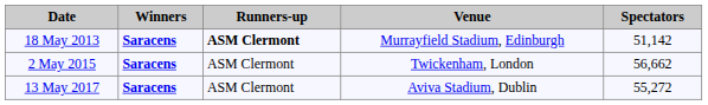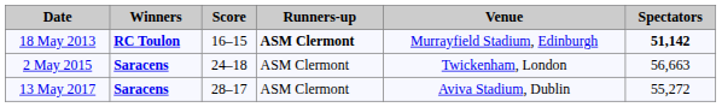 <table bgcolor="#f7f8ff" cellpadding="4" width="90%" cellspacing="0" border="1" style="font-size: 100%; border: grey solid 1px; border-collapse: collapse;">
 <tr bgcolor="#CCCCCC">
 <td align=center><strong>Date</strong></td>
 <td align=center><strong>Winners</strong></td>
+<td align=center><strong>Score</strong></td>
 <td align=center><strong>Runners-up</strong></td>
 <td align=center><strong>Venue</strong></td>
 <td align=center><strong>Spectators</strong></td>
 </tr>
 <tr>
 <td align=center><a href='#'>18 May 2013</a></td>
-<td> <strong><a href='#'>Saracens</a></strong></td>
+<td> <strong><a href='#'>RC Toulon</a></strong></td>
+<td align=center>16–15</td>
 <td><strong> ASM Clermont</strong></td>
 <td align=center><a href='#'>Murrayfield Stadium</a>, <a href='#'>Edinburgh</a></td>
-<td align=center>51,142</td>
+<td align=center><strong>51,142</strong></td>
 </tr>
 <tr>
 <td align=center><a href='#'>2 May 2015</a></td>
 <td> <strong><a href='#'>Saracens</a></strong></td>
+<td align=center>24–18</td>
 <td> ASM Clermont</td>
 <td align=center><a href='#'>Twickenham</a>, London</td>
-<td align=center>56,662</td>
+<td align=center>56,663</td>
 </tr>
 <tr>
 <td align=center><a href='#'>13 May 2017</a></td>
 <td> <strong><a href='#'>Saracens</a></strong></td>
+<td align=center>28–17</td>
 <td> ASM Clermont</td>
 <td align=center><a href='#'>Aviva Stadium</a>, Dublin</td>
 <td align=center>55,272</td>
 </tr>
 </table>
